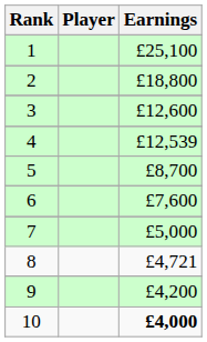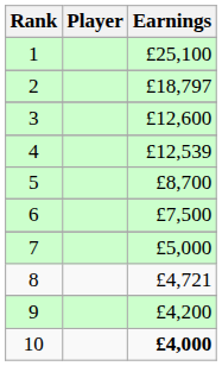 <table class="wikitable" style="float:right; text-align:right; margin-left:1em">
 <tr>
 <th>Rank</th>
 <th>Player</th>
 <th>Earnings</th>
 </tr>
 <tr>
 </tr>
 <tr style="background-color:#ccffcc">
 <td align=center>1</td>
 <td style="text-align:left"></td>
 <td>£25,100</td>
 </tr>
 <tr>
 </tr>
 <tr style="background-color:#ccffcc">
 <td align=center>2</td>
 <td style="text-align:left"></td>
-<td>£18,800</td>
+<td>£18,797</td>
 </tr>
 <tr>
 </tr>
 <tr style="background-color:#ccffcc">
 <td align=center>3</td>
 <td style="text-align:left"></td>
 <td>£12,600</td>
 </tr>
 <tr>
 </tr>
 <tr style="background-color:#ccffcc">
 <td align=center>4</td>
 <td style="text-align:left"></td>
 <td>£12,539</td>
 </tr>
 <tr>
 </tr>
 <tr style="background-color:#ccffcc">
 <td align=center>5</td>
 <td style="text-align:left"></td>
 <td>£8,700</td>
 </tr>
 <tr>
 </tr>
 <tr style="background-color:#ccffcc">
 <td align=center>6</td>
 <td style="text-align:left"></td>
-<td>£7,600</td>
+<td>£7,500</td>
 </tr>
 <tr>
 </tr>
 <tr style="background-color:#ccffcc">
 <td align=center>7</td>
 <td style="text-align:left"></td>
 <td>£5,000</td>
 </tr>
 <tr>
 <td align=center>8</td>
 <td style="text-align:left"></td>
 <td>£4,721</td>
 </tr>
 <tr>
 </tr>
 <tr style="background-color:#ccffcc">
 <td align=center>9</td>
 <td style="text-align:left"></td>
 <td>£4,200</td>
 </tr>
 <tr>
 <td align=center>10</td>
 <td style="text-align:left"></td>
 <td><strong>£4,000</strong></td>
 </tr>
 </table>
